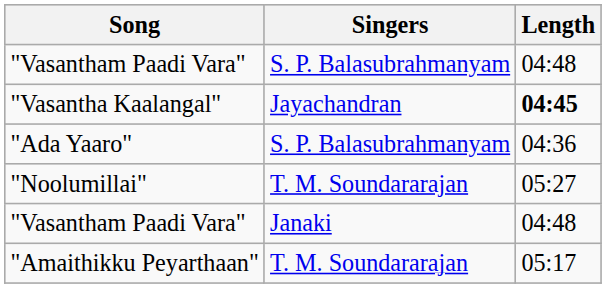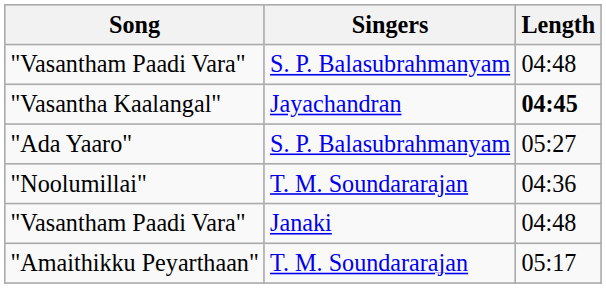 <table class="wikitable" style="font-size:95%;">
 <tr>
 <th>Song</th>
 <th>Singers</th>
 <th>Length</th>
 </tr>
 <tr>
 <td>"Vasantham Paadi Vara"</td>
 <td><a href='#'>S. P. Balasubrahmanyam</a></td>
 <td>04:48</td>
 </tr>
 <tr>
 <td>"Vasantha Kaalangal"</td>
 <td><a href='#'>Jayachandran</a></td>
 <td><strong>04:45</strong></td>
 </tr>
 <tr>
 <td>"Ada Yaaro"</td>
 <td><a href='#'>S. P. Balasubrahmanyam</a></td>
-<td>04:36</td>
+<td>05:27</td>
 </tr>
 <tr>
 <td>"Noolumillai"</td>
 <td><a href='#'>T. M. Soundararajan</a></td>
-<td>05:27</td>
+<td>04:36</td>
 </tr>
 <tr>
 <td>"Vasantham Paadi Vara"</td>
 <td><a href='#'>Janaki</a></td>
 <td>04:48</td>
 </tr>
 <tr>
 <td>"Amaithikku Peyarthaan"</td>
 <td><a href='#'>T. M. Soundararajan</a></td>
 <td>05:17</td>
 </tr>
 </table>
